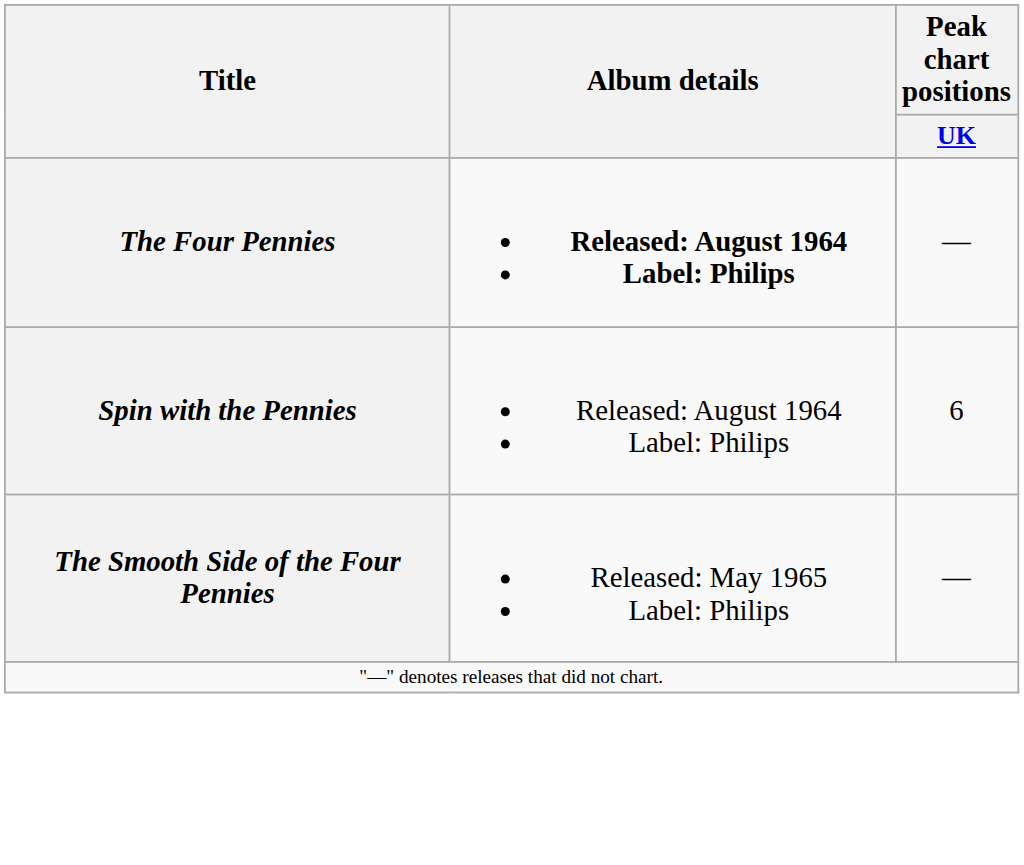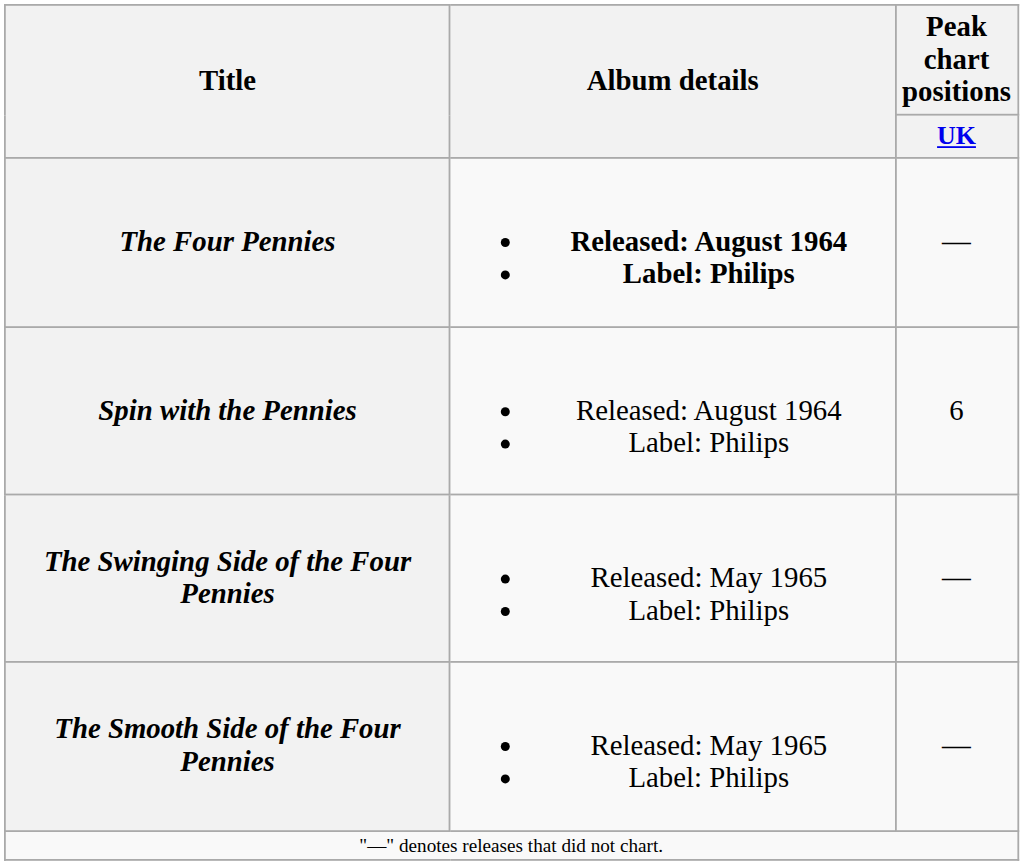 <table class="wikitable plainrowheaders" style="text-align:center;">
 <tr>
 <th rowspan="2" scope="col" style="width:15em;">Title</th>
 <th rowspan="2" scope="col" style="width:15em;">Album details</th>
 <th>Peak chart positions</th>
 </tr>
 <tr>
 <th scope="col" style="width:2em;font-size:90%;"><a href='#'>UK</a><br></th>
 </tr>
 <tr>
 <th scope="row"><em>The Four Pennies</em></th>
 <td><strong><br><ul><li>Released: August 1964</li><li>Label: Philips</li></ul></strong></td>
 <td>—</td>
 </tr>
 <tr>
 <th scope="row"><em>Spin with the Pennies</em></th>
 <td><br><ul><li>Released: August 1964</li><li>Label: Philips</li></ul></td>
 <td>6</td>
 </tr>
 <tr>
+<th scope="row"><em>The Swinging Side of the Four Pennies</em></th>
+<td><br><ul><li>Released: May 1965</li><li>Label: Philips</li></ul></td>
+<td>—</td>
+</tr>
+<tr>
 <th scope="row"><em>The Smooth Side of the Four Pennies</em></th>
 <td><br><ul><li>Released: May 1965</li><li>Label: Philips</li></ul></td>
 <td>—</td>
 </tr>
 <tr>
 <td colspan="3" style="font-size:8pt">"—" denotes releases that did not chart.</td>
 </tr>
 </table>
